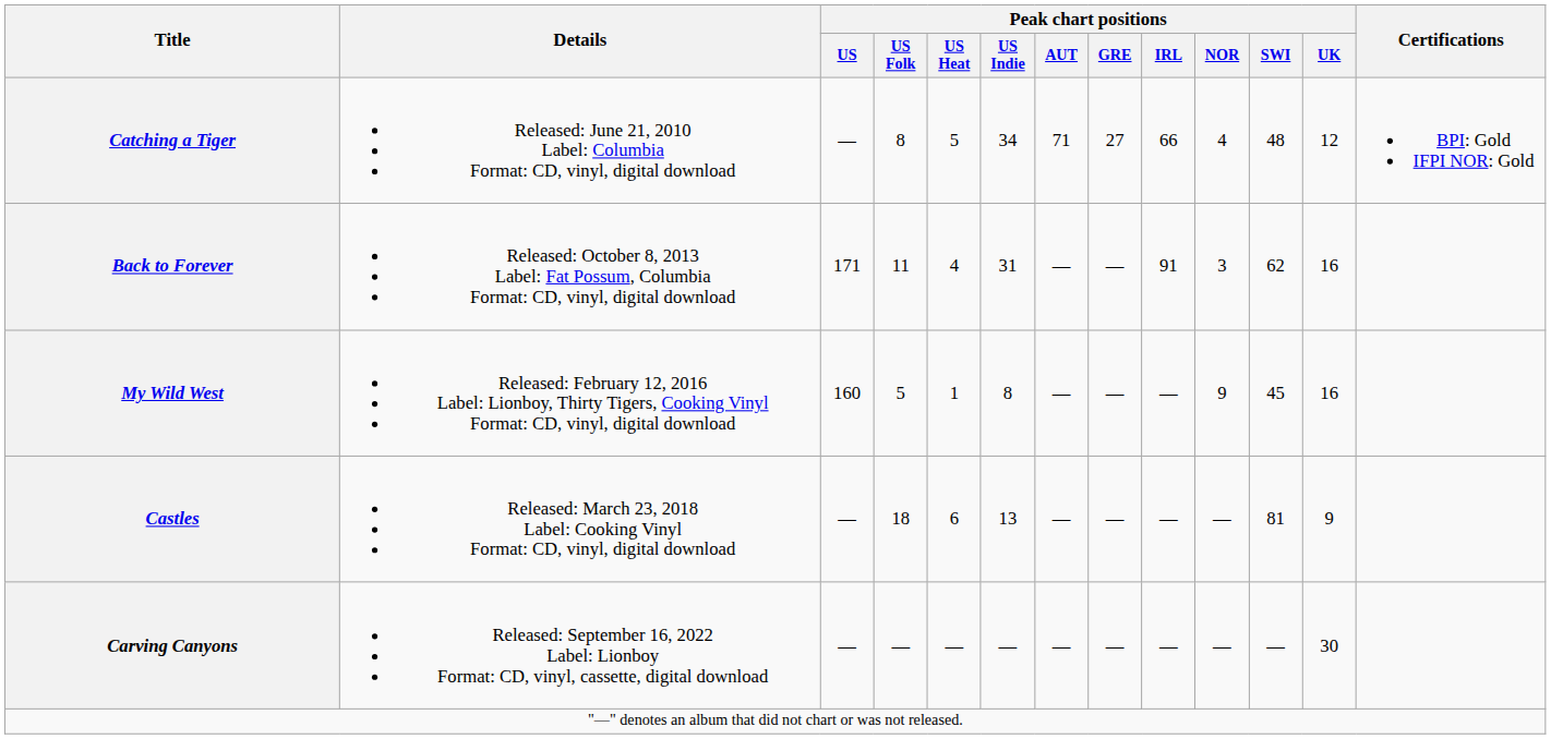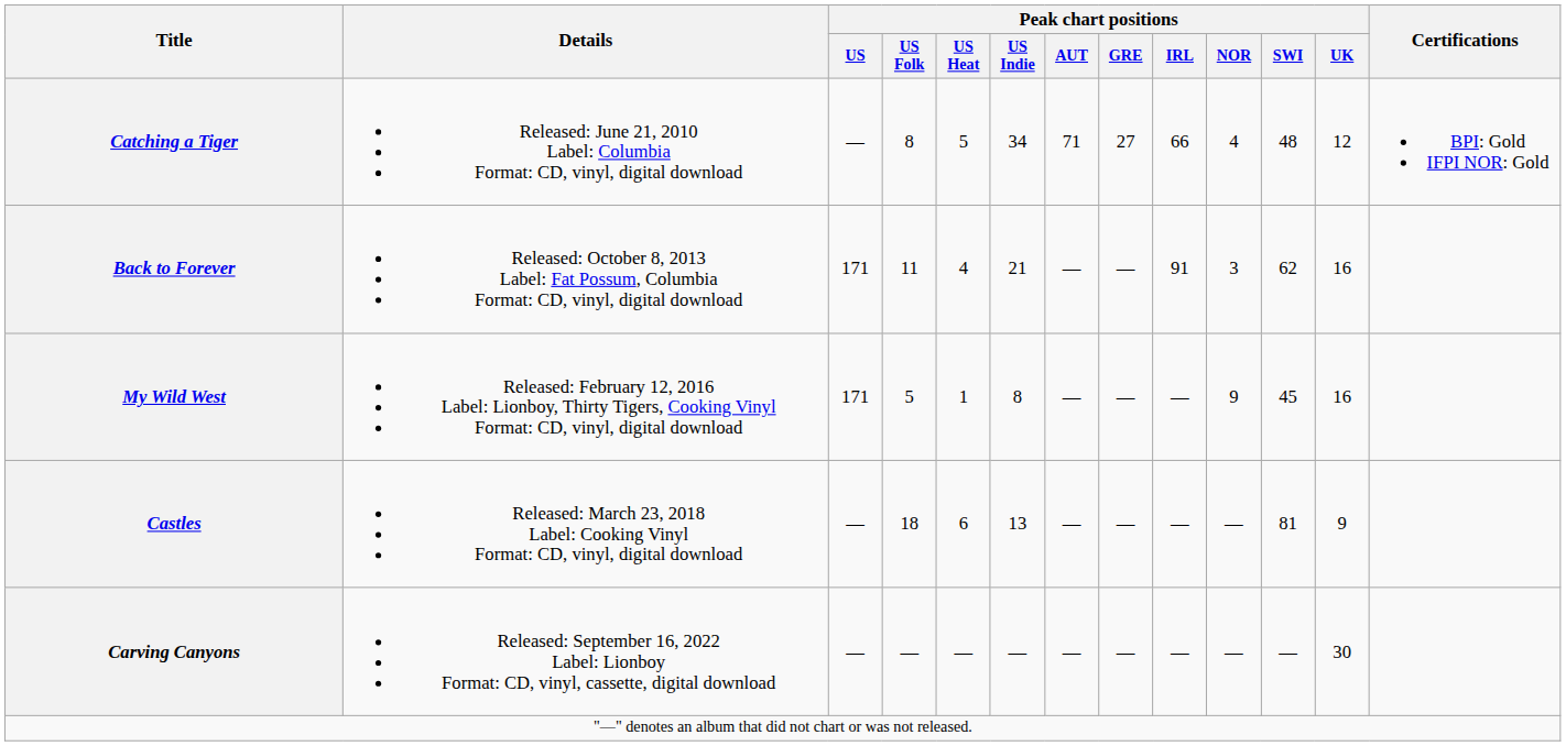 <table class="wikitable plainrowheaders" style="text-align:center;">
 <tr>
 <th scope="col" rowspan="2" style="width:18em;">Title</th>
 <th scope="col" rowspan="2" style="width:26em;">Details</th>
 <th scope="col" colspan="10">Peak chart positions</th>
 <th scope="col" rowspan="2" style="width:10em;">Certifications</th>
 </tr>
 <tr>
 <th scope="col" style="width:3em;font-size:85%;"><a href='#'>US</a><br></th>
 <th scope="col" style="width:3em;font-size:85%;"><a href='#'>US<br>Folk</a><br></th>
 <th scope="col" style="width:3em;font-size:85%;"><a href='#'>US<br>Heat</a><br></th>
 <th scope="col" style="width:3em;font-size:85%;"><a href='#'>US<br>Indie</a><br></th>
 <th scope="col" style="width:3em;font-size:85%;"><a href='#'>AUT</a><br></th>
 <th scope="col" style="width:3em;font-size:85%;"><a href='#'>GRE</a><br></th>
 <th scope="col" style="width:3em;font-size:85%;"><a href='#'>IRL</a><br></th>
 <th scope="col" style="width:3em;font-size:85%;"><a href='#'>NOR</a><br></th>
 <th scope="col" style="width:3em;font-size:85%;"><a href='#'>SWI</a><br></th>
 <th scope="col" style="width:3em;font-size:85%;"><a href='#'>UK</a><br></th>
 </tr>
 <tr>
 <th scope="row"><em><a href='#'>Catching a Tiger</a></em></th>
 <td><br><ul><li>Released: June 21, 2010</li><li>Label: <a href='#'>Columbia</a></li><li>Format: CD, vinyl, digital download</li></ul></td>
 <td>—</td>
 <td>8</td>
 <td>5</td>
 <td>34</td>
 <td>71</td>
 <td>27</td>
 <td>66</td>
 <td>4</td>
 <td>48</td>
 <td>12</td>
 <td><br><ul><li><a href='#'>BPI</a>: Gold</li><li><a href='#'>IFPI NOR</a>: Gold</li></ul></td>
 </tr>
 <tr>
 <th scope="row"><em><a href='#'>Back to Forever</a></em></th>
 <td><br><ul><li>Released: October 8, 2013 </li><li>Label: <a href='#'>Fat Possum</a>, Columbia</li><li>Format: CD, vinyl, digital download</li></ul></td>
 <td>171</td>
 <td>11</td>
 <td>4</td>
-<td>31</td>
+<td>21</td>
 <td>—</td>
 <td>—</td>
 <td>91</td>
 <td>3</td>
 <td>62</td>
 <td>16</td>
 <td></td>
 </tr>
 <tr>
 <th scope="row"><em><a href='#'>My Wild West</a></em></th>
 <td><br><ul><li>Released: February 12, 2016 </li><li>Label: Lionboy, Thirty Tigers, <a href='#'>Cooking Vinyl</a></li><li>Format: CD, vinyl, digital download</li></ul></td>
-<td>160</td>
+<td>171</td>
 <td>5</td>
 <td>1</td>
 <td>8</td>
 <td>—</td>
 <td>—</td>
 <td>—</td>
 <td>9</td>
 <td>45</td>
 <td>16</td>
 <td></td>
 </tr>
 <tr>
 <th scope="row"><em><a href='#'>Castles</a></em></th>
 <td><br><ul><li>Released: March 23, 2018</li><li>Label: Cooking Vinyl</li><li>Format: CD, vinyl, digital download</li></ul></td>
 <td>—</td>
 <td>18</td>
 <td>6</td>
 <td>13</td>
 <td>—</td>
 <td>—</td>
 <td>—</td>
 <td>—</td>
 <td>81</td>
 <td>9</td>
 <td></td>
 </tr>
 <tr>
 <th scope="row"><em>Carving Canyons</em></th>
 <td><br><ul><li>Released: September 16, 2022</li><li>Label: Lionboy</li><li>Format: CD, vinyl, cassette, digital download</li></ul></td>
 <td>—</td>
 <td>—</td>
 <td>—</td>
 <td>—</td>
 <td>—</td>
 <td>—</td>
 <td>—</td>
 <td>—</td>
 <td>—</td>
 <td>30</td>
 <td></td>
 </tr>
 <tr>
 <td colspan="20" style="font-size:85%;">"—" denotes an album that did not chart or was not released.</td>
 </tr>
 </table>
